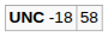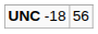 <table class="wikitable">
 <tr align="center">
 </tr>
 <tr align="center">
 <td><strong>UNC</strong> -18</td>
-<td>58</td>
+<td>56</td>
 </tr>
 </table>
